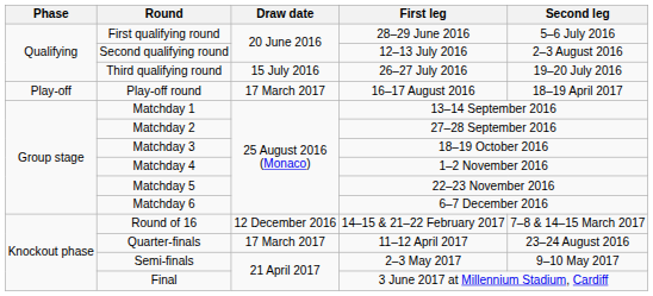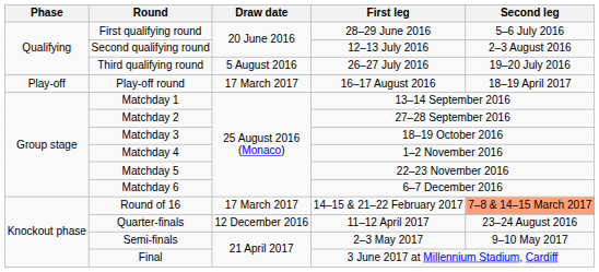 <table class="wikitable" style="text-align:center">
 <tr>
 <th>Phase</th>
 <th>Round</th>
 <th>Draw date</th>
 <th>First leg</th>
 <th>Second leg</th>
 </tr>
 <tr>
 <td rowspan=3>Qualifying</td>
 <td>First qualifying round</td>
 <td rowspan=2>20 June 2016</td>
 <td>28–29 June 2016</td>
 <td>5–6 July 2016</td>
 </tr>
 <tr>
 <td>Second qualifying round</td>
 <td>12–13 July 2016</td>
 <td>2–3 August 2016</td>
 </tr>
 <tr>
 <td>Third qualifying round</td>
-<td>15 July 2016</td>
+<td>5 August 2016</td>
 <td>26–27 July 2016</td>
 <td>19–20 July 2016</td>
 </tr>
 <tr>
 <td>Play-off</td>
 <td>Play-off round</td>
 <td>17 March 2017</td>
 <td>16–17 August 2016</td>
 <td>18–19 April 2017</td>
 </tr>
 <tr>
 <td rowspan=6>Group stage</td>
 <td>Matchday 1</td>
 <td rowspan=6>25 August 2016<br>(<a href='#'>Monaco</a>)</td>
 <td colspan=2>13–14 September 2016</td>
 </tr>
 <tr>
 <td>Matchday 2</td>
 <td colspan=2>27–28 September 2016</td>
 </tr>
 <tr>
 <td>Matchday 3</td>
 <td colspan=2>18–19 October 2016</td>
 </tr>
 <tr>
 <td>Matchday 4</td>
 <td colspan=2>1–2 November 2016</td>
 </tr>
 <tr>
 <td>Matchday 5</td>
 <td colspan=2>22–23 November 2016</td>
 </tr>
 <tr>
 <td>Matchday 6</td>
 <td colspan=2>6–7 December 2016</td>
 </tr>
 <tr>
 <td rowspan=4>Knockout phase</td>
 <td>Round of 16</td>
-<td>12 December 2016</td>
+<td>17 March 2017</td>
 <td>14–15 & 21–22 February 2017</td>
-<td>7–8 & 14–15 March 2017</td>
+<td style="background: lightsalmon;">7–8 & 14–15 March 2017</td>
 </tr>
 <tr>
 <td>Quarter-finals</td>
-<td>17 March 2017</td>
+<td>12 December 2016</td>
 <td>11–12 April 2017</td>
 <td>23–24 August 2016</td>
 </tr>
 <tr>
 <td>Semi-finals</td>
 <td rowspan=2>21 April 2017</td>
 <td>2–3 May 2017</td>
 <td>9–10 May 2017</td>
 </tr>
 <tr>
 <td>Final</td>
 <td colspan=2>3 June 2017 at <a href='#'>Millennium Stadium</a>, <a href='#'>Cardiff</a></td>
 </tr>
 </table>
